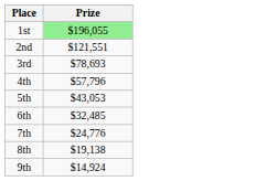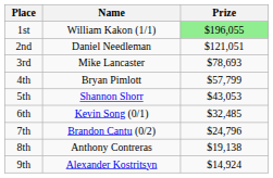 <table class="wikitable">
 <tr>
 <th width="50">Place</th>
+<th width="200">Name</th>
 <th width="125">Prize</th>
 </tr>
 <tr>
 <td align = "center">1st</td>
+<td align = "center">William Kakon (1/1)</td>
 <td align = "center" style="background: lightgreen;">$196,055</td>
 </tr>
 <tr>
 <td align = "center">2nd</td>
-<td align = "center">$121,551</td>
+<td align = "center">Daniel Needleman</td>
+<td align = "center">$121,051</td>
 </tr>
 <tr>
 <td align = "center">3rd</td>
+<td align = "center">Mike Lancaster</td>
 <td align = "center">$78,693</td>
 </tr>
 <tr>
 <td align = "center">4th</td>
-<td align = "center">$57,796</td>
+<td align = "center">Bryan Pimlott</td>
+<td align = "center">$57,799</td>
 </tr>
 <tr>
 <td align = "center">5th</td>
+<td align = "center"><a href='#'>Shannon Shorr</a></td>
 <td align = "center">$43,053</td>
 </tr>
 <tr>
 <td align = "center">6th</td>
+<td align = "center"><a href='#'>Kevin Song</a> (0/1)</td>
 <td align = "center">$32,485</td>
 </tr>
 <tr>
 <td align = "center">7th</td>
-<td align = "center">$24,776</td>
+<td align = "center"><a href='#'>Brandon Cantu</a> (0/2)</td>
+<td align = "center">$24,796</td>
 </tr>
 <tr>
 <td align = "center">8th</td>
+<td align = "center">Anthony Contreras</td>
 <td align = "center">$19,138</td>
 </tr>
 <tr>
 <td align = "center">9th</td>
+<td align = "center"><a href='#'>Alexander Kostritsyn</a></td>
 <td align = "center">$14,924</td>
 </tr>
 </table>
